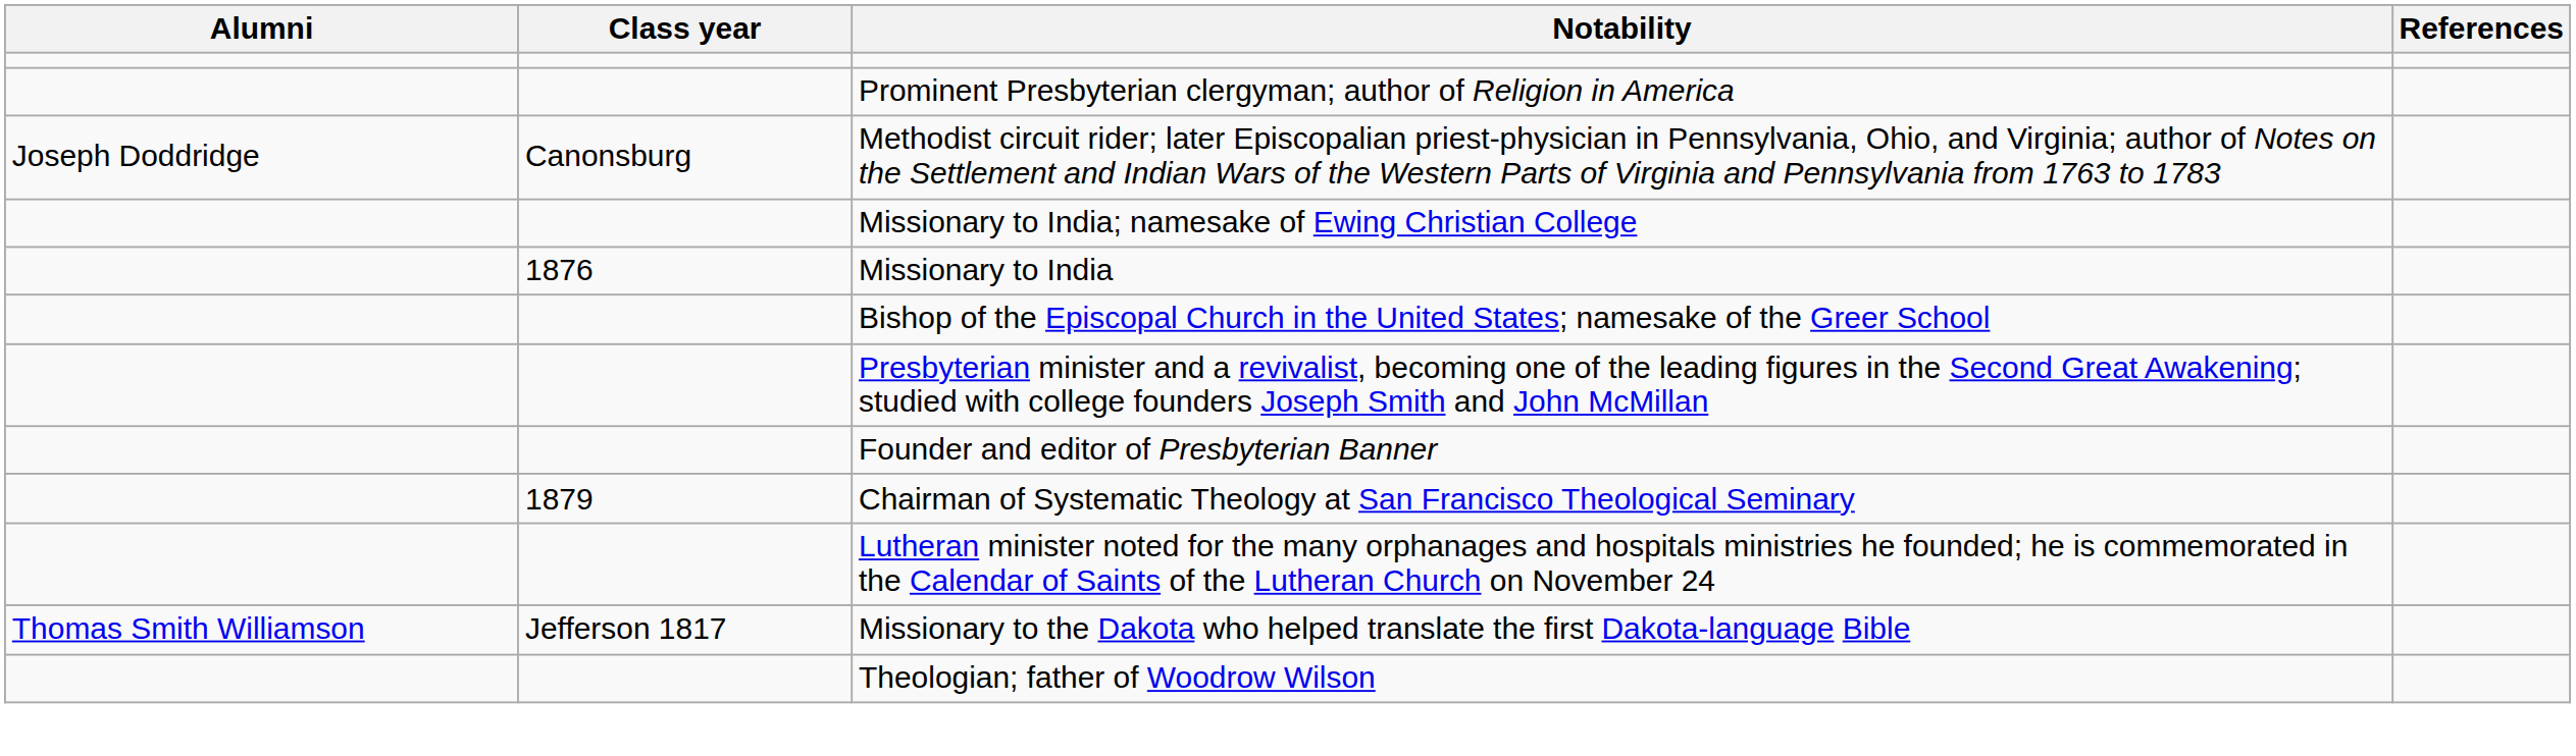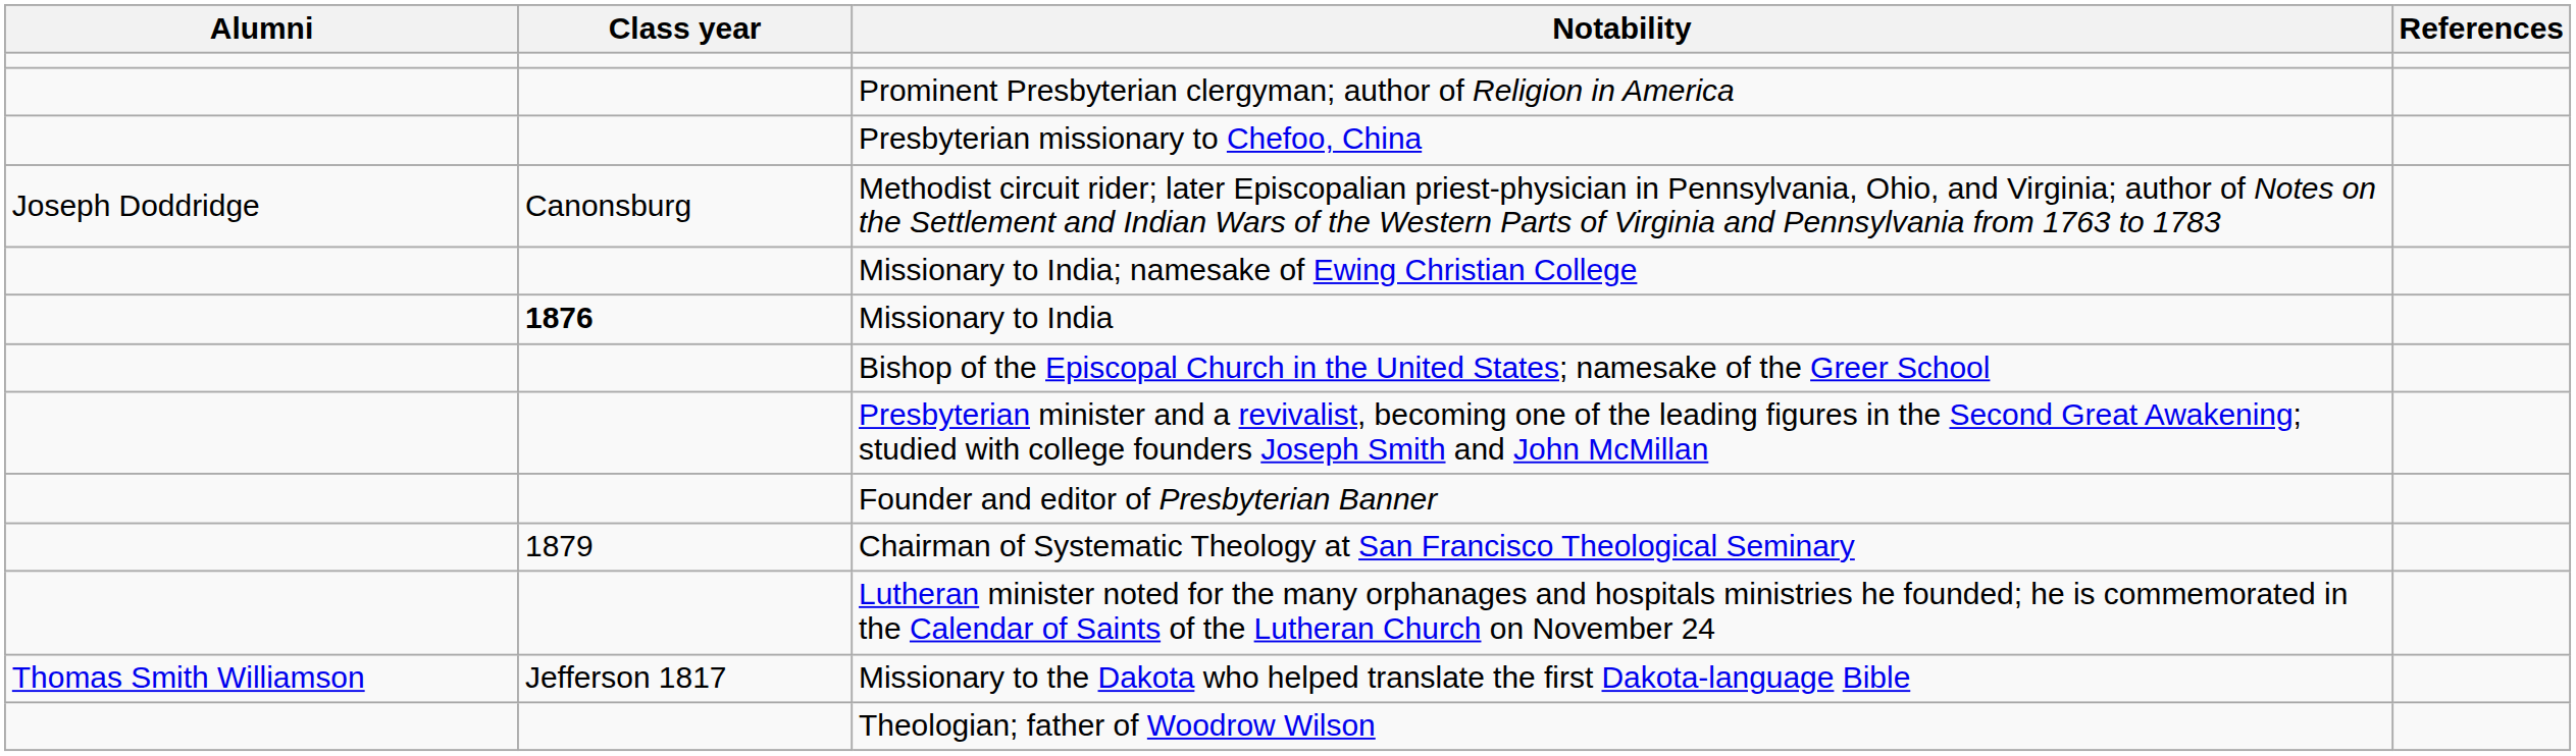 <table class="wikitable sortable col2center col4center vertical-align-top" width=85%>
 <tr>
 <th width="20%">Alumni</th>
 <th width="13%">Class year</th>
 <th width="*" class="unsortable">Notability</th>
 <th width="4%" class="unsortable">References</th>
 </tr>
 <tr>
 <td></td>
 <td></td>
 <td></td>
 <td></td>
 </tr>
 <tr>
 <td></td>
 <td></td>
 <td>Prominent Presbyterian clergyman; author of <em>Religion in America</em></td>
 <td></td>
 </tr>
 <tr>
+<td></td>
+<td></td>
+<td>Presbyterian missionary to <a href='#'>Chefoo, China</a></td>
+<td></td>
+</tr>
+<tr>
 <td>Joseph Doddridge</td>
 <td>Canonsburg</td>
 <td>Methodist circuit rider; later Episcopalian priest-physician in Pennsylvania, Ohio, and Virginia; author of <em>Notes on the Settlement and Indian Wars of the Western Parts of Virginia and Pennsylvania from 1763 to 1783</em></td>
 <td></td>
 </tr>
 <tr>
 <td></td>
 <td></td>
 <td>Missionary to India; namesake of <a href='#'>Ewing Christian College</a></td>
 <td></td>
 </tr>
 <tr>
 <td></td>
-<td>1876</td>
+<td><strong>1876</strong></td>
 <td>Missionary to India</td>
 <td></td>
 </tr>
 <tr>
 <td></td>
 <td></td>
 <td>Bishop of the <a href='#'>Episcopal Church in the United States</a>; namesake of the <a href='#'>Greer School</a></td>
 <td></td>
 </tr>
 <tr>
 <td></td>
 <td><br></td>
 <td><a href='#'>Presbyterian</a> minister and a <a href='#'>revivalist</a>, becoming one of the leading figures in the <a href='#'>Second Great Awakening</a>; studied with college founders <a href='#'>Joseph Smith</a> and <a href='#'>John McMillan</a></td>
 <td></td>
 </tr>
 <tr>
 <td></td>
 <td></td>
 <td>Founder and editor of <em>Presbyterian Banner</em></td>
 <td></td>
 </tr>
 <tr>
 <td></td>
 <td>1879</td>
 <td>Chairman of Systematic Theology at <a href='#'>San Francisco Theological Seminary</a></td>
 <td></td>
 </tr>
 <tr>
 <td></td>
 <td></td>
 <td><a href='#'>Lutheran</a> minister noted for the many orphanages and hospitals ministries he founded; he is commemorated in the <a href='#'>Calendar of Saints</a> of the <a href='#'>Lutheran Church</a> on November 24</td>
 <td></td>
 </tr>
 <tr>
 <td><a href='#'>Thomas Smith Williamson</a></td>
 <td>Jefferson 1817</td>
 <td>Missionary to the <a href='#'>Dakota</a> who helped translate the first <a href='#'>Dakota-language</a> <a href='#'>Bible</a></td>
 <td></td>
 </tr>
 <tr>
 <td></td>
 <td></td>
 <td>Theologian; father of <a href='#'>Woodrow Wilson</a></td>
 <td></td>
 </tr>
 </table>
